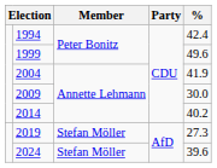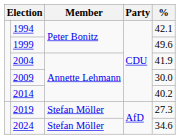 <table class=wikitable>
 <tr>
 <th colspan=2>Election</th>
 <th>Member</th>
 <th>Party</th>
 <th>%</th>
 </tr>
 <tr>
 <td rowspan=5 bgcolor=></td>
 <td><a href='#'>1994</a></td>
 <td rowspan=2><a href='#'>Peter Bonitz</a></td>
 <td rowspan=5><a href='#'>CDU</a></td>
-<td align=right>42.4</td>
+<td align=right>42.1</td>
 </tr>
 <tr>
 <td><a href='#'>1999</a></td>
 <td align=right>49.6</td>
 </tr>
 <tr>
 <td><a href='#'>2004</a></td>
 <td rowspan=3><a href='#'>Annette Lehmann</a></td>
 <td align=right>41.9</td>
 </tr>
 <tr>
 <td><a href='#'>2009</a></td>
 <td align=right>30.0</td>
 </tr>
 <tr>
 <td><a href='#'>2014</a></td>
 <td align=right>40.2</td>
 </tr>
 <tr>
 <td rowspan=2 bgcolor=></td>
 <td><a href='#'>2019</a></td>
 <td><a href='#'>Stefan Möller</a></td>
 <td rowspan=2><a href='#'>AfD</a></td>
 <td align=right>27.3</td>
 </tr>
 <tr>
 <td><a href='#'>2024</a></td>
 <td><a href='#'>Stefan Möller</a></td>
-<td align=right>39.6</td>
+<td align=right>34.6</td>
 </tr>
 </table>
